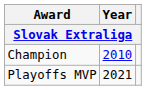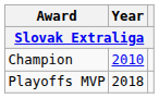 <table class="wikitable">
 <tr>
 <th>Award</th>
 <th>Year</th>
 <th></th>
 </tr>
 <tr>
 <th colspan="3"><a href='#'>Slovak Extraliga</a></th>
 </tr>
 <tr>
 <td>Champion</td>
 <td><a href='#'>2010</a></td>
 <td></td>
 </tr>
 <tr>
 <td>Playoffs MVP</td>
-<td>2021</td>
+<td>2018</td>
 <td></td>
 </tr>
 </table>
